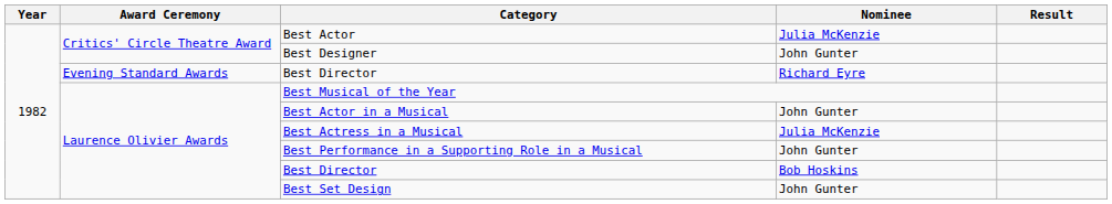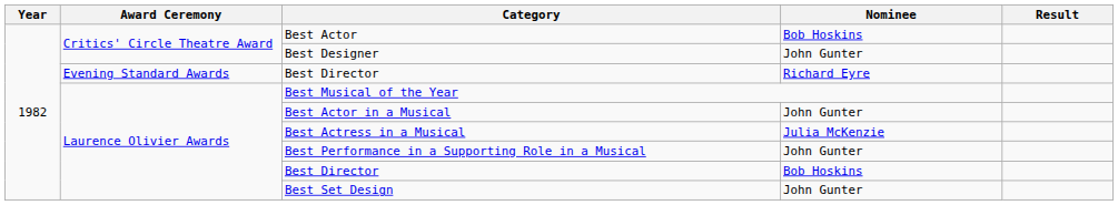 <table class="wikitable" style="width:95%;">
 <tr>
 <th style="width:5%;">Year</th>
 <th style="width:20%;">Award Ceremony</th>
 <th style="width:45%;">Category</th>
 <th style="width:20%;">Nominee</th>
 <th style="width:10%;">Result</th>
 </tr>
 <tr>
 <td rowspan="9" style="text-align:center;">1982</td>
 <td rowspan="2"><a href='#'>Critics' Circle Theatre Award</a></td>
 <td>Best Actor</td>
-<td><a href='#'>Julia McKenzie</a></td>
+<td><a href='#'>Bob Hoskins</a></td>
 <td></td>
 </tr>
 <tr>
 <td>Best Designer</td>
 <td>John Gunter</td>
 <td></td>
 </tr>
 <tr>
 <td><a href='#'>Evening Standard Awards</a></td>
 <td>Best Director</td>
 <td><a href='#'>Richard Eyre</a></td>
 <td></td>
 </tr>
 <tr>
 <td rowspan="6"><a href='#'>Laurence Olivier Awards</a></td>
 <td colspan="2"><a href='#'>Best Musical of the Year</a></td>
 <td></td>
 </tr>
 <tr>
 <td><a href='#'>Best Actor in a Musical</a></td>
 <td>John Gunter</td>
 <td></td>
 </tr>
 <tr>
 <td><a href='#'>Best Actress in a Musical</a></td>
 <td><a href='#'>Julia McKenzie</a></td>
 <td></td>
 </tr>
 <tr>
 <td><a href='#'>Best Performance in a Supporting Role in a Musical</a></td>
 <td>John Gunter</td>
 <td></td>
 </tr>
 <tr>
 <td><a href='#'>Best Director</a></td>
 <td><a href='#'>Bob Hoskins</a></td>
 <td></td>
 </tr>
 <tr>
 <td><a href='#'>Best Set Design</a></td>
 <td>John Gunter</td>
 <td></td>
 </tr>
 </table>
